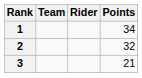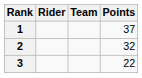 <table class="wikitable">
 <tr>
 <th scope="col">Rank</th>
+<th scope="col">Rider</th>
 <th scope="col">Team</th>
-<th scope="col">Rider</th>
 <th scope="col">Points</th>
 </tr>
 <tr>
 <th scope="row">1</th>
 <td></td>
 <td></td>
-<td style="text-align:right;">34</td>
+<td style="text-align:right;">37</td>
 </tr>
 <tr>
 <th scope="row">2</th>
 <td></td>
 <td></td>
 <td style="text-align:right;">32</td>
 </tr>
 <tr>
 <th scope="row">3</th>
 <td></td>
 <td></td>
-<td style="text-align:right;">21</td>
+<td style="text-align:right;">22</td>
 </tr>
 </table>
